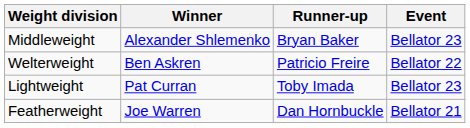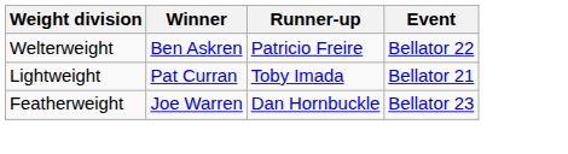 <table class="wikitable">
 <tr>
 <th>Weight division</th>
 <th>Winner</th>
 <th>Runner-up</th>
 <th>Event</th>
-</tr>
-<tr>
-<td>Middleweight</td>
-<td><a href='#'>Alexander Shlemenko</a></td>
-<td><a href='#'>Bryan Baker</a></td>
-<td><a href='#'>Bellator 23</a></td>
 </tr>
 <tr>
 <td>Welterweight</td>
 <td><a href='#'>Ben Askren</a></td>
 <td><a href='#'>Patricio Freire</a></td>
 <td><a href='#'>Bellator 22</a></td>
 </tr>
 <tr>
 <td>Lightweight</td>
 <td><a href='#'>Pat Curran</a></td>
 <td><a href='#'>Toby Imada</a></td>
-<td><a href='#'>Bellator 23</a></td>
+<td><a href='#'>Bellator 21</a></td>
 </tr>
 <tr>
 <td>Featherweight</td>
 <td><a href='#'>Joe Warren</a></td>
 <td><a href='#'>Dan Hornbuckle</a></td>
-<td><a href='#'>Bellator 21</a></td>
+<td><a href='#'>Bellator 23</a></td>
 </tr>
 </table>
